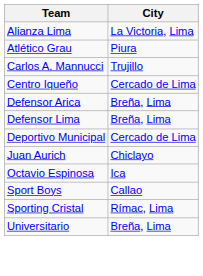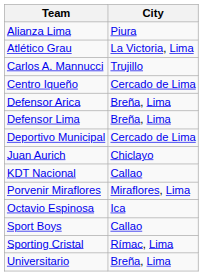 <table class="wikitable sortable">
 <tr>
 <th>Team</th>
 <th>City</th>
 </tr>
 <tr>
 <td><a href='#'>Alianza Lima</a></td>
-<td><a href='#'>La Victoria</a>, <a href='#'>Lima</a></td>
+<td><a href='#'>Piura</a></td>
 </tr>
 <tr>
 <td><a href='#'>Atlético Grau</a></td>
-<td><a href='#'>Piura</a></td>
+<td><a href='#'>La Victoria</a>, <a href='#'>Lima</a></td>
 </tr>
 <tr>
 <td><a href='#'>Carlos A. Mannucci</a></td>
 <td><a href='#'>Trujillo</a></td>
 </tr>
 <tr>
 <td><a href='#'>Centro Iqueño</a></td>
 <td><a href='#'>Cercado de Lima</a></td>
 </tr>
 <tr>
 <td><a href='#'>Defensor Arica</a></td>
 <td><a href='#'>Breña</a>, <a href='#'>Lima</a></td>
 </tr>
 <tr>
 <td><a href='#'>Defensor Lima</a></td>
 <td><a href='#'>Breña</a>, <a href='#'>Lima</a></td>
 </tr>
 <tr>
 <td><a href='#'>Deportivo Municipal</a></td>
 <td><a href='#'>Cercado de Lima</a></td>
 </tr>
 <tr>
 <td><a href='#'>Juan Aurich</a></td>
 <td><a href='#'>Chiclayo</a></td>
 </tr>
 <tr>
+<td><a href='#'>KDT Nacional</a></td>
+<td><a href='#'>Callao</a></td>
+</tr>
+<tr>
+<td><a href='#'>Porvenir Miraflores</a></td>
+<td><a href='#'>Miraflores</a>, <a href='#'>Lima</a></td>
+</tr>
+<tr>
 <td><a href='#'>Octavio Espinosa</a></td>
 <td><a href='#'>Ica</a></td>
 </tr>
 <tr>
 <td><a href='#'>Sport Boys</a></td>
 <td><a href='#'>Callao</a></td>
 </tr>
 <tr>
 <td><a href='#'>Sporting Cristal</a></td>
 <td><a href='#'>Rímac</a>, <a href='#'>Lima</a></td>
 </tr>
 <tr>
 <td><a href='#'>Universitario</a></td>
 <td><a href='#'>Breña</a>, <a href='#'>Lima</a></td>
 </tr>
 </table>
